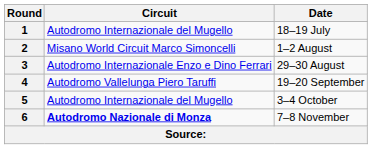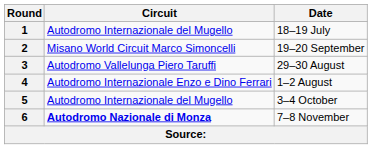 <table class="wikitable" style="font-size: 85%">
 <tr>
 <th>Round</th>
 <th>Circuit</th>
 <th>Date</th>
 </tr>
 <tr>
 <th>1</th>
 <td><a href='#'>Autodromo Internazionale del Mugello</a></td>
 <td>18–19 July</td>
 </tr>
 <tr>
 <th>2</th>
 <td><a href='#'>Misano World Circuit Marco Simoncelli</a></td>
-<td>1–2 August</td>
+<td>19–20 September</td>
 </tr>
 <tr>
 <th>3</th>
-<td><a href='#'>Autodromo Internazionale Enzo e Dino Ferrari</a></td>
+<td><a href='#'>Autodromo Vallelunga Piero Taruffi</a></td>
 <td>29–30 August</td>
 </tr>
 <tr>
 <th>4</th>
-<td><a href='#'>Autodromo Vallelunga Piero Taruffi</a></td>
-<td>19–20 September</td>
+<td><a href='#'>Autodromo Internazionale Enzo e Dino Ferrari</a></td>
+<td>1–2 August</td>
 </tr>
 <tr>
 <th>5</th>
 <td><a href='#'>Autodromo Internazionale del Mugello</a></td>
 <td>3–4 October</td>
 </tr>
 <tr>
 <th>6</th>
 <td><strong><a href='#'>Autodromo Nazionale di Monza</a></strong></td>
 <td>7–8 November</td>
 </tr>
 <tr>
 <th colspan=3>Source:</th>
 </tr>
 </table>
